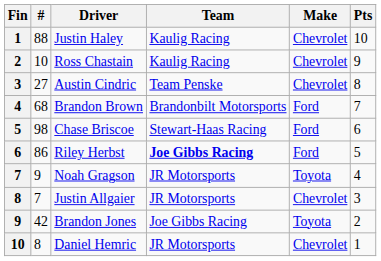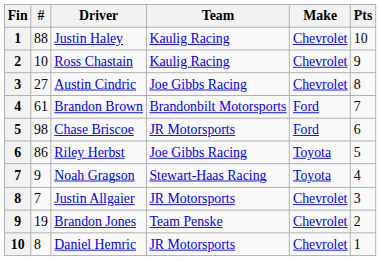 <table class="wikitable" style="font-size:95%">
 <tr>
 <th>Fin</th>
 <th>#</th>
 <th>Driver</th>
 <th>Team</th>
 <th>Make</th>
 <th>Pts</th>
 </tr>
 <tr>
 <th>1</th>
 <td>88</td>
 <td><a href='#'>Justin Haley</a></td>
 <td><a href='#'>Kaulig Racing</a></td>
 <td><a href='#'>Chevrolet</a></td>
 <td>10</td>
 </tr>
 <tr>
 <th>2</th>
 <td>10</td>
 <td><a href='#'>Ross Chastain</a></td>
 <td><a href='#'>Kaulig Racing</a></td>
 <td><a href='#'>Chevrolet</a></td>
 <td>9</td>
 </tr>
 <tr>
 <th>3</th>
 <td>27</td>
 <td><a href='#'>Austin Cindric</a></td>
-<td><a href='#'>Team Penske</a></td>
+<td><a href='#'>Joe Gibbs Racing</a></td>
 <td><a href='#'>Chevrolet</a></td>
 <td>8</td>
 </tr>
 <tr>
 <th>4</th>
-<td>68</td>
+<td>61</td>
 <td><a href='#'>Brandon Brown</a></td>
 <td><a href='#'>Brandonbilt Motorsports</a></td>
 <td><a href='#'>Ford</a></td>
 <td>7</td>
 </tr>
 <tr>
 <th>5</th>
 <td>98</td>
 <td><a href='#'>Chase Briscoe</a></td>
-<td><a href='#'>Stewart-Haas Racing</a></td>
+<td><a href='#'>JR Motorsports</a></td>
 <td><a href='#'>Ford</a></td>
 <td>6</td>
 </tr>
 <tr>
 <th>6</th>
 <td>86</td>
 <td><a href='#'>Riley Herbst</a></td>
-<td><strong><a href='#'>Joe Gibbs Racing</a></strong></td>
-<td><a href='#'>Ford</a></td>
+<td><a href='#'>Joe Gibbs Racing</a></td>
+<td><a href='#'>Toyota</a></td>
 <td>5</td>
 </tr>
 <tr>
 <th>7</th>
 <td>9</td>
 <td><a href='#'>Noah Gragson</a></td>
-<td><a href='#'>JR Motorsports</a></td>
+<td><a href='#'>Stewart-Haas Racing</a></td>
 <td><a href='#'>Toyota</a></td>
 <td>4</td>
 </tr>
 <tr>
 <th>8</th>
 <td>7</td>
 <td><a href='#'>Justin Allgaier</a></td>
 <td><a href='#'>JR Motorsports</a></td>
 <td><a href='#'>Chevrolet</a></td>
 <td>3</td>
 </tr>
 <tr>
 <th>9</th>
-<td>42</td>
+<td>19</td>
 <td><a href='#'>Brandon Jones</a></td>
-<td><a href='#'>Joe Gibbs Racing</a></td>
-<td><a href='#'>Toyota</a></td>
+<td><a href='#'>Team Penske</a></td>
+<td><a href='#'>Chevrolet</a></td>
 <td>2</td>
 </tr>
 <tr>
 <th>10</th>
 <td>8</td>
 <td><a href='#'>Daniel Hemric</a></td>
 <td><a href='#'>JR Motorsports</a></td>
 <td><a href='#'>Chevrolet</a></td>
 <td>1</td>
 </tr>
 </table>
